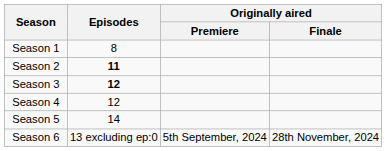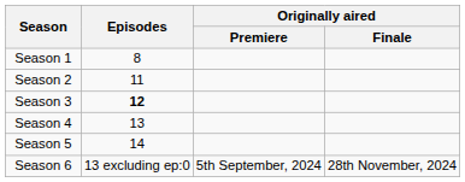 <table class="wikitable" style="text-align: center;">
 <tr>
 <th rowspan="2" style="padding: 0 16px;">Season</th>
 <th rowspan="2" style="padding: 0 8px;">Episodes</th>
 <th colspan="2">Originally aired</th>
 </tr>
 <tr>
 <th style="padding: 0 12px;">Premiere</th>
 <th>Finale</th>
 </tr>
 <tr>
 <td>Season 1</td>
 <td>8</td>
 <td></td>
 <td></td>
 </tr>
 <tr>
 <td>Season 2</td>
-<td><strong>11</strong></td>
+<td>11</td>
 <td></td>
 <td></td>
 </tr>
 <tr>
 <td>Season 3</td>
 <td><strong>12</strong></td>
 <td></td>
 <td></td>
 </tr>
 <tr>
 <td>Season 4</td>
-<td>12</td>
+<td>13</td>
 <td></td>
 <td></td>
 </tr>
 <tr>
 <td>Season 5</td>
 <td>14</td>
 <td></td>
 <td></td>
 </tr>
 <tr>
 <td>Season 6</td>
 <td>13 excluding ep:0</td>
 <td>5th September, 2024</td>
 <td>28th November, 2024</td>
 </tr>
 </table>
